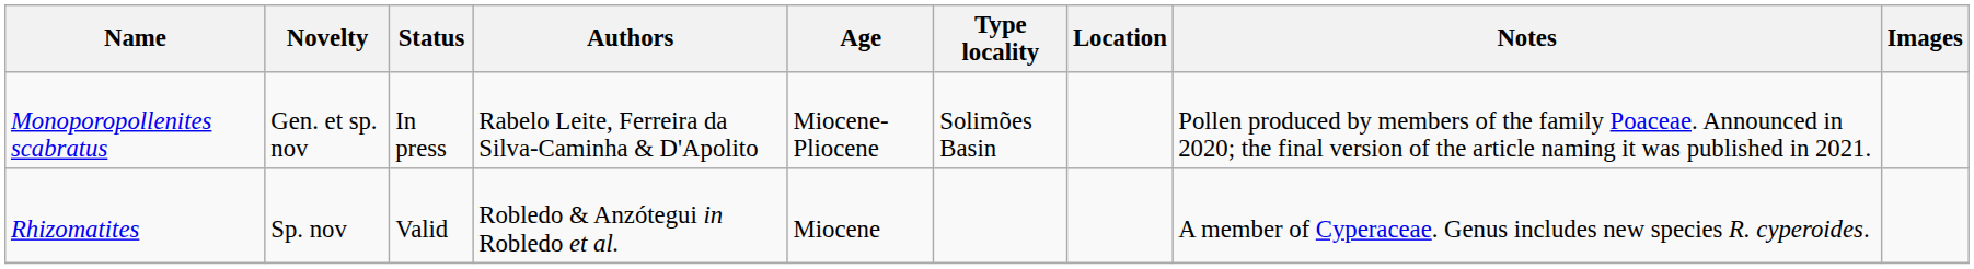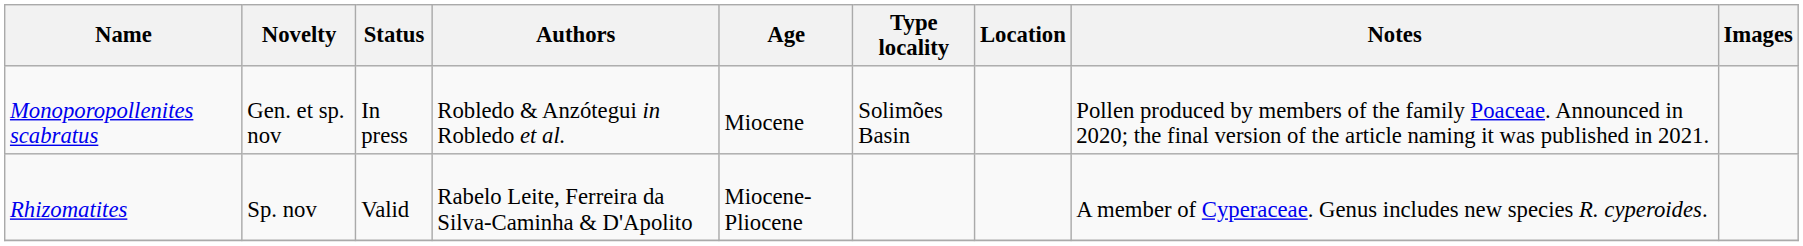 <table class="wikitable sortable" align="center" width="100%">
 <tr>
 <th>Name</th>
 <th>Novelty</th>
 <th>Status</th>
 <th>Authors</th>
 <th>Age</th>
 <th>Type locality</th>
 <th>Location</th>
 <th>Notes</th>
 <th>Images</th>
 </tr>
 <tr>
 <td><br><em><a href='#'>Monoporopollenites scabratus</a></em></td>
 <td><br>Gen. et sp. nov</td>
 <td><br>In press</td>
-<td><br>Rabelo Leite, Ferreira da Silva-Caminha & D'Apolito</td>
-<td><br>Miocene-Pliocene</td>
+<td><br>Robledo & Anzótegui <em>in</em> Robledo <em>et al.</em></td>
+<td><br>Miocene</td>
 <td><br>Solimões Basin</td>
 <td><br></td>
 <td><br>Pollen produced by members of the family <a href='#'>Poaceae</a>. Announced in 2020; the final version of the article naming it was published in 2021.</td>
 <td></td>
 </tr>
 <tr>
 <td><br><em><a href='#'>Rhizomatites</a></em></td>
 <td><br>Sp. nov</td>
 <td><br>Valid</td>
-<td><br>Robledo & Anzótegui <em>in</em> Robledo <em>et al.</em></td>
-<td><br>Miocene</td>
+<td><br>Rabelo Leite, Ferreira da Silva-Caminha & D'Apolito</td>
+<td><br>Miocene-Pliocene</td>
 <td></td>
 <td><br></td>
 <td><br>A member of <a href='#'>Cyperaceae</a>. Genus includes new species <em>R. cyperoides</em>.</td>
 <td></td>
 </tr>
 <tr>
 </tr>
 </table>
